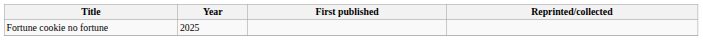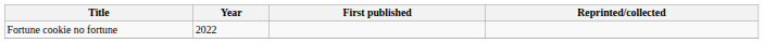 <table class='wikitable sortable' width='90%'>
 <tr>
 <th width=25%>Title</th>
 <th>Year</th>
 <th>First published</th>
 <th>Reprinted/collected</th>
 </tr>
 <tr>
 <td>Fortune cookie no fortune</td>
-<td>2025</td>
+<td>2022</td>
 <td></td>
 <td></td>
 </tr>
 <tr>
 </tr>
 </table>
